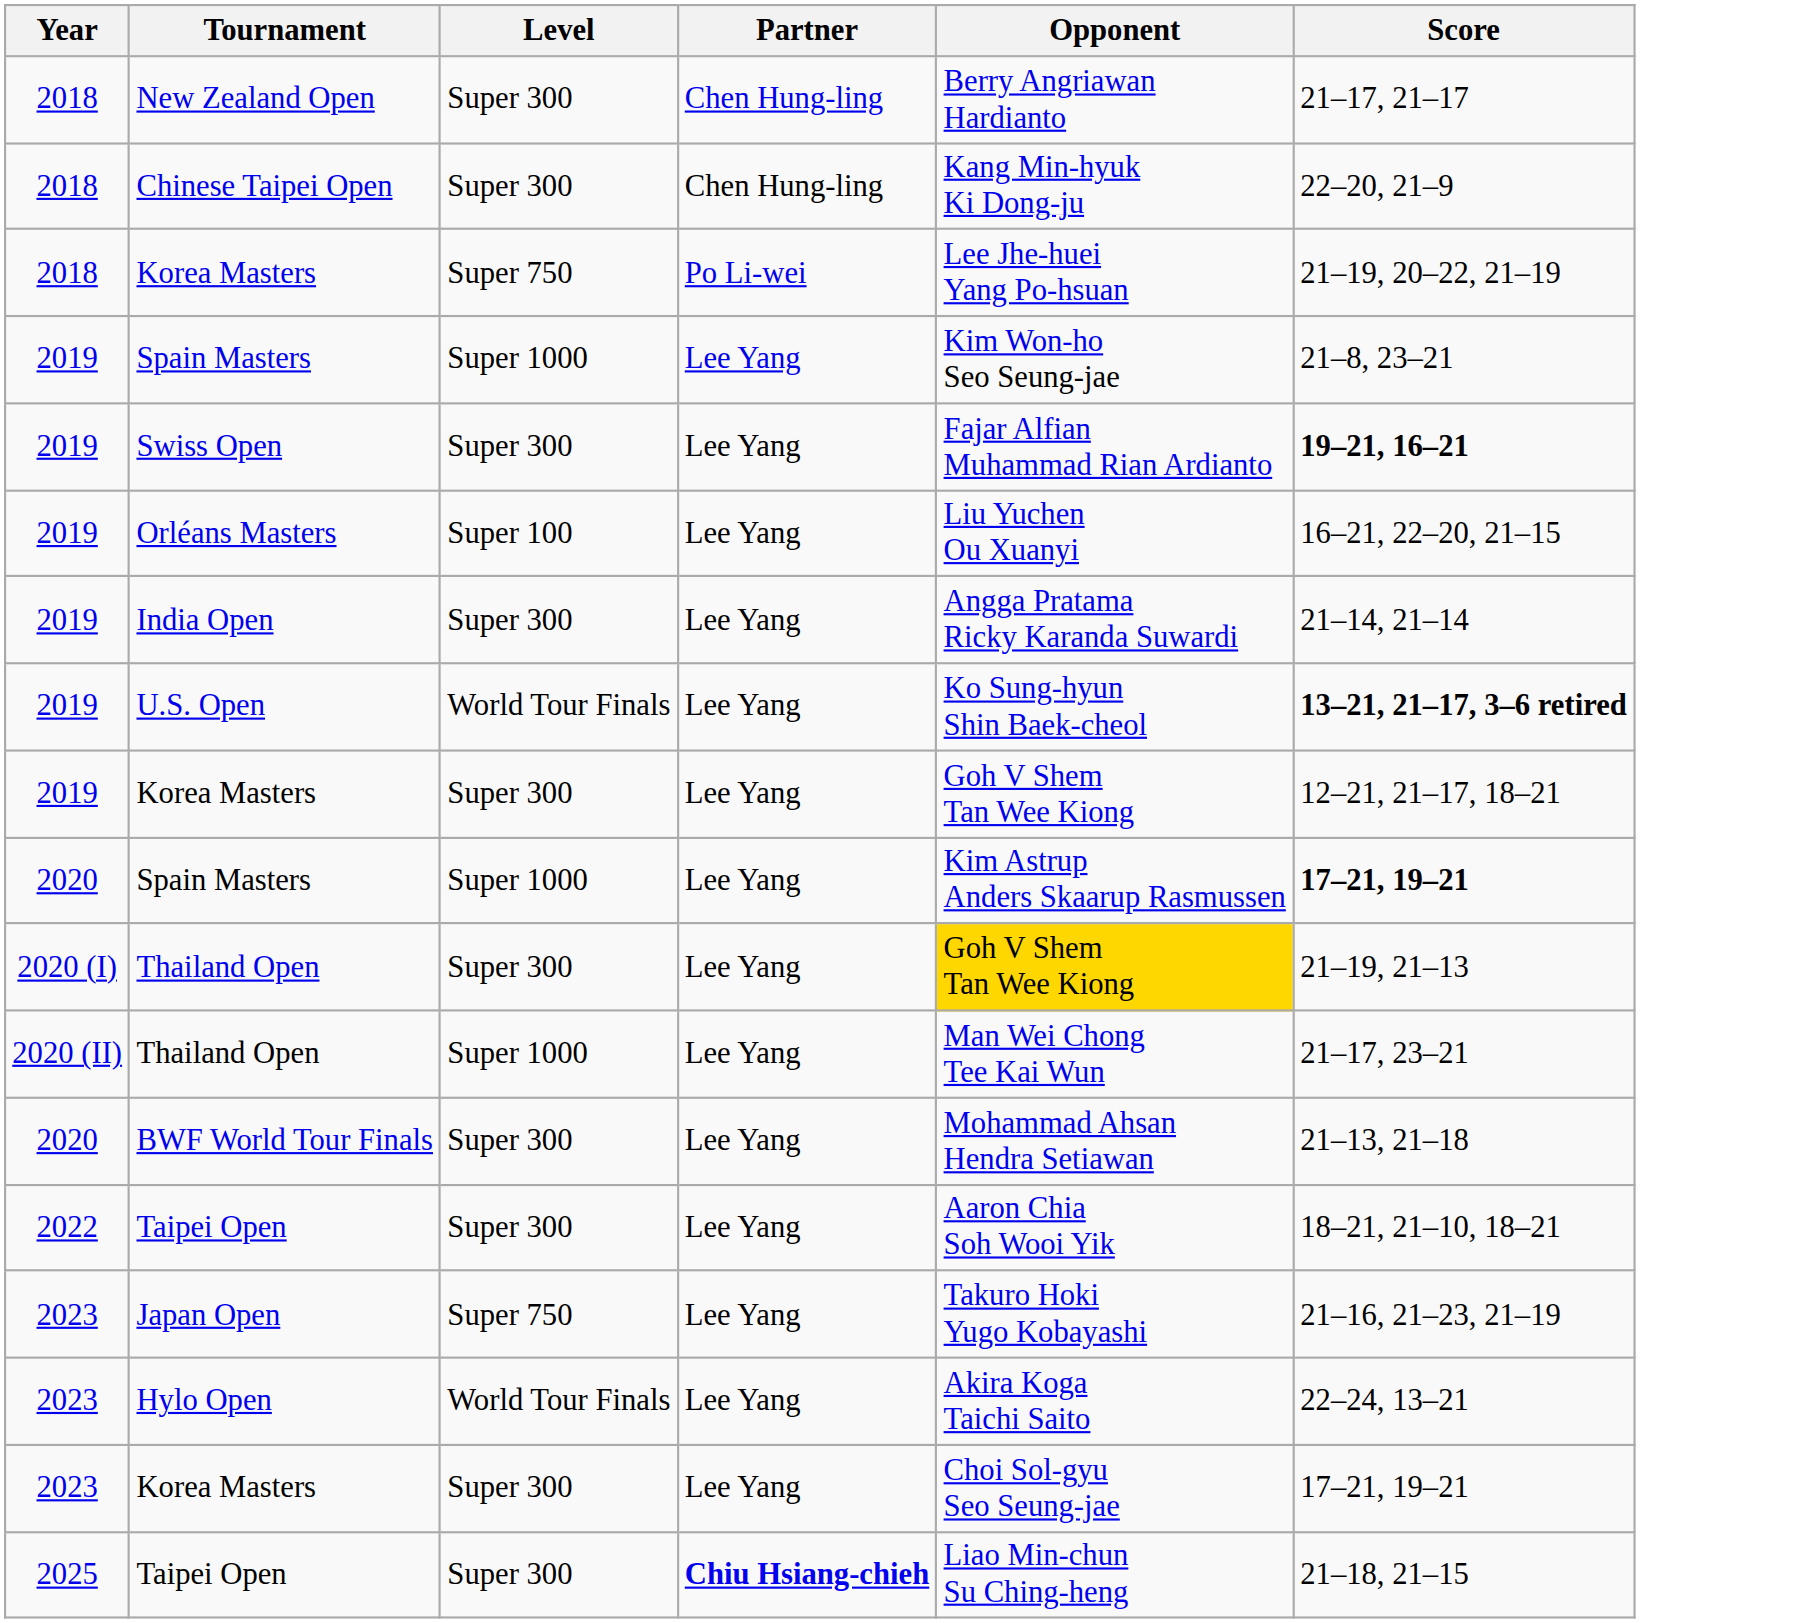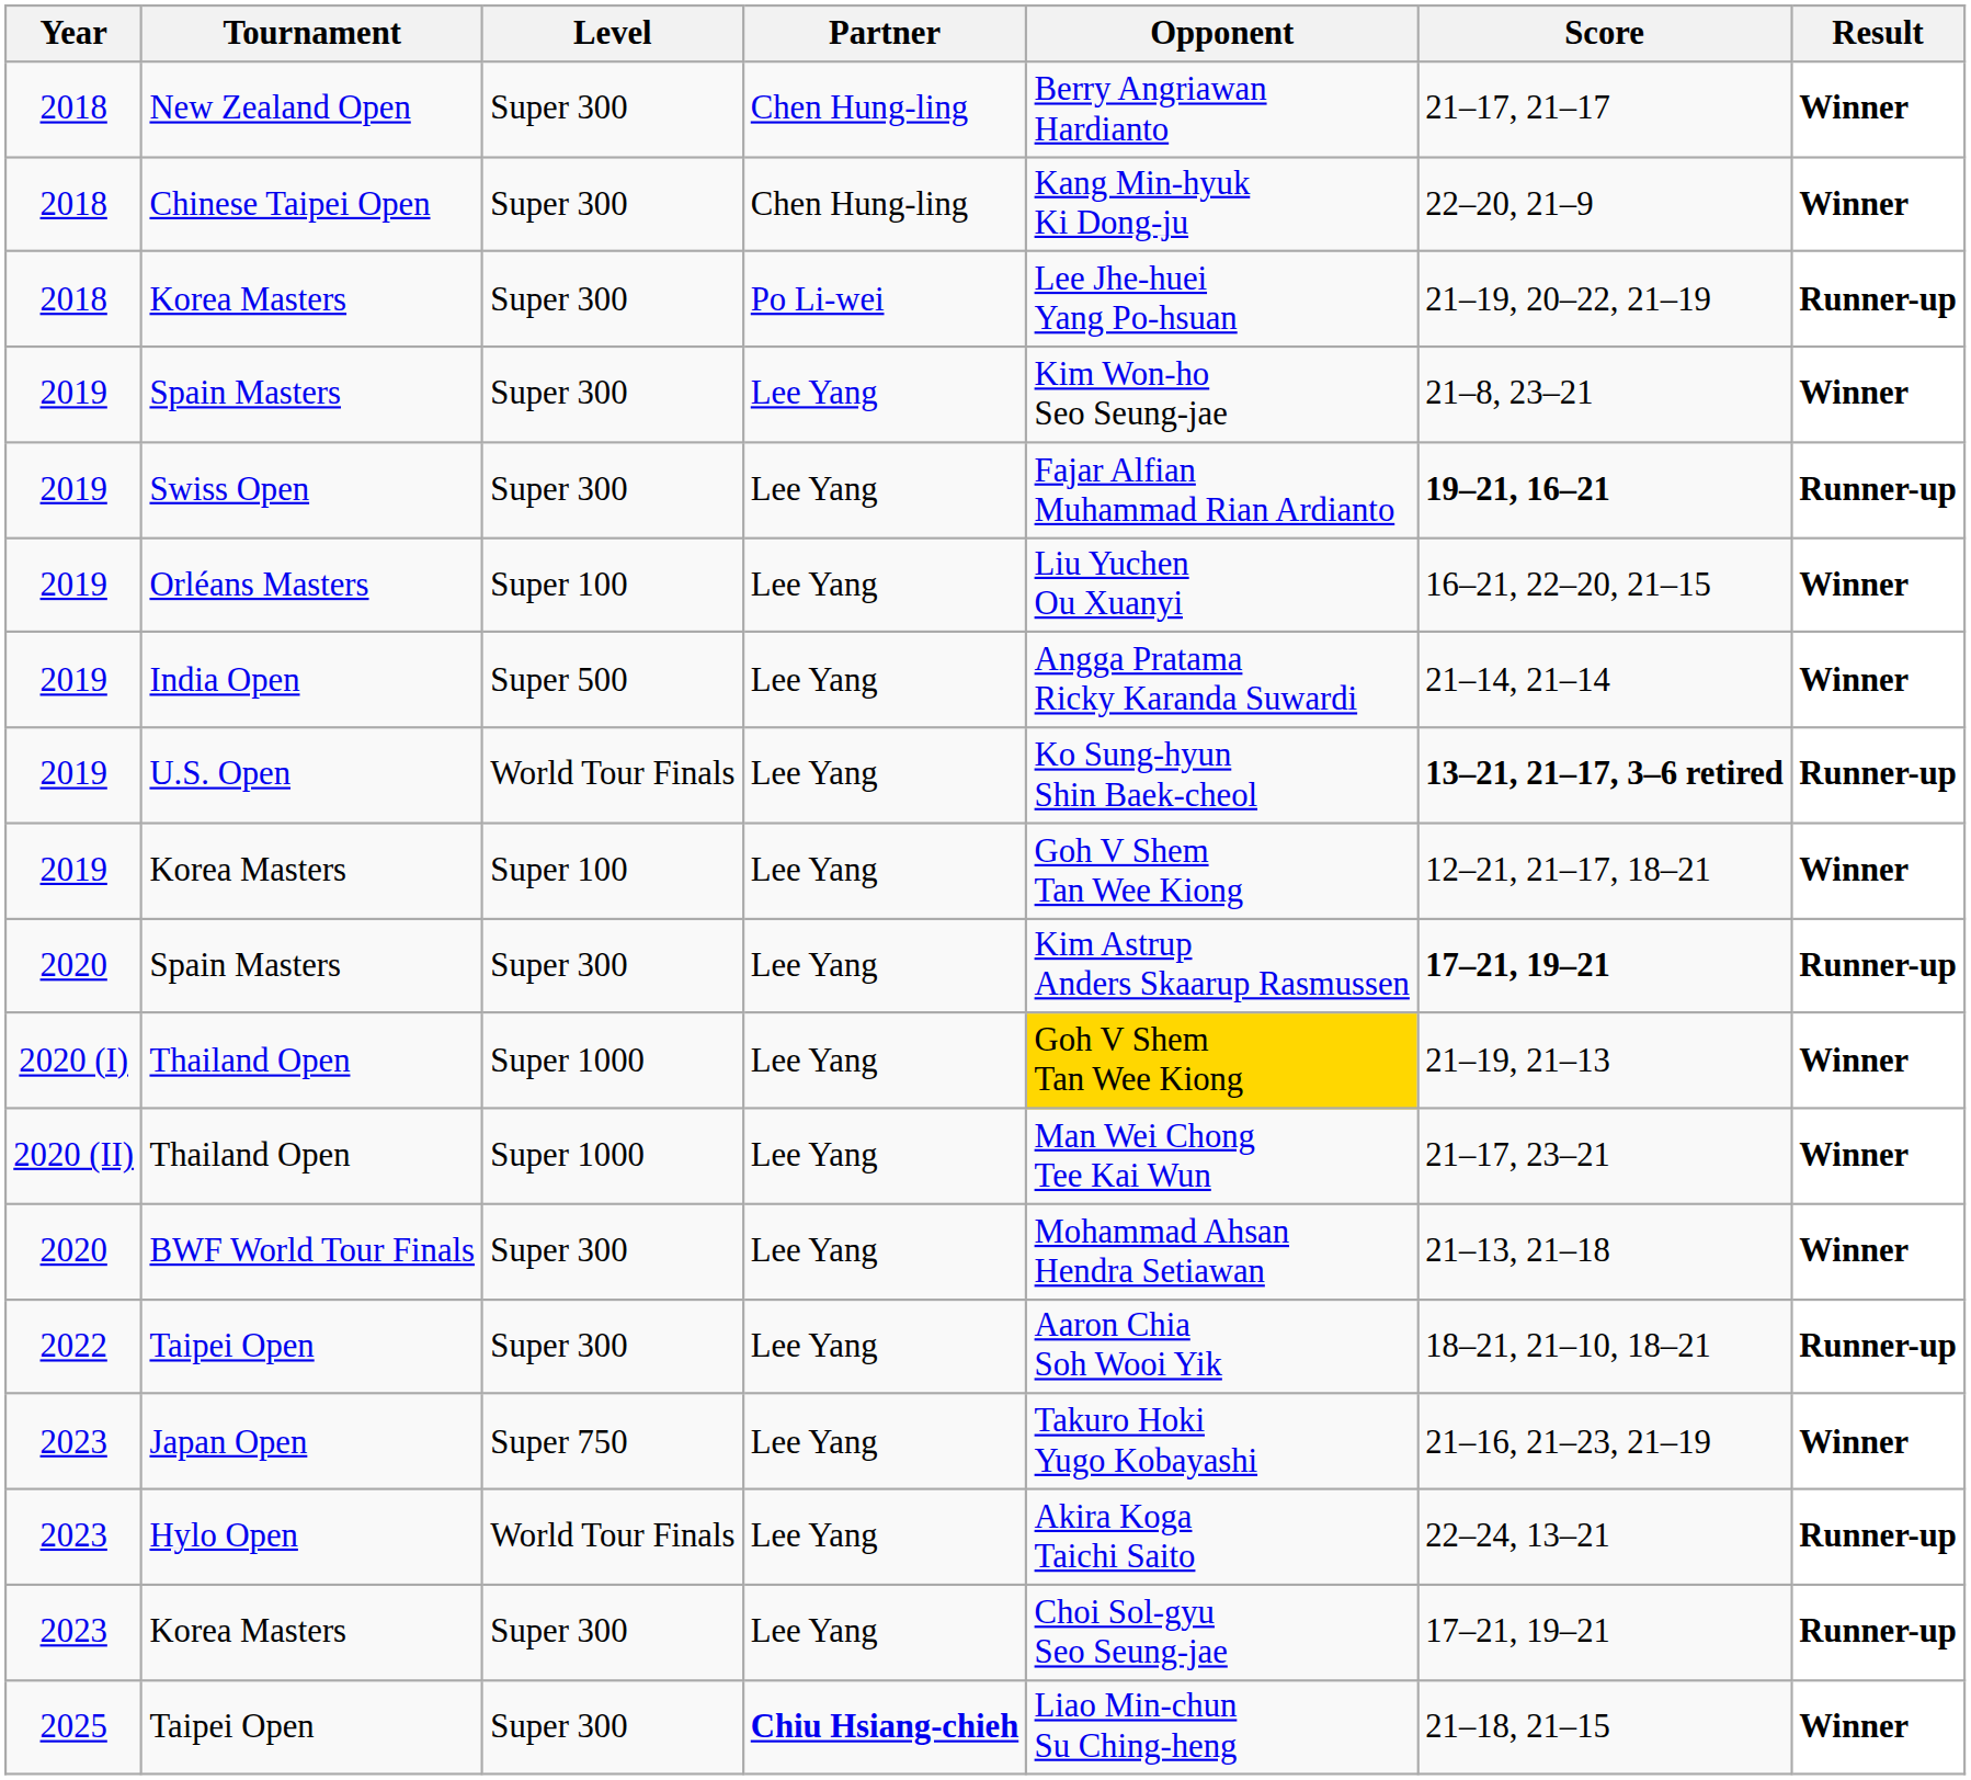 <table class="sortable wikitable" style="font-size: 90%;">
 <tr>
 <th>Year</th>
 <th>Tournament</th>
 <th>Level</th>
 <th>Partner</th>
 <th>Opponent</th>
 <th>Score</th>
+<th>Result</th>
 </tr>
 <tr>
 <td align="center"><a href='#'>2018</a></td>
 <td align="left"><a href='#'>New Zealand Open</a></td>
 <td align="left">Super 300</td>
 <td align="left"> <a href='#'>Chen Hung-ling</a></td>
 <td align="left"> <a href='#'>Berry Angriawan</a><br> <a href='#'>Hardianto</a></td>
 <td align="left">21–17, 21–17</td>
+<td style="text-align:left; background:white"> <strong>Winner</strong></td>
 </tr>
 <tr>
 <td align="center"><a href='#'>2018</a></td>
 <td align="left"><a href='#'>Chinese Taipei Open</a></td>
 <td align="left">Super 300</td>
 <td align="left"> Chen Hung-ling</td>
 <td align="left"> <a href='#'>Kang Min-hyuk</a><br> <a href='#'>Ki Dong-ju</a></td>
 <td align="left">22–20, 21–9</td>
+<td style="text-align:left; background:white"> <strong>Winner</strong></td>
 </tr>
 <tr>
 <td align="center"><a href='#'>2018</a></td>
 <td align="left"><a href='#'>Korea Masters</a></td>
-<td align="left">Super 750</td>
+<td align="left">Super 300</td>
 <td align="left"> <a href='#'>Po Li-wei</a></td>
 <td align="left"> <a href='#'>Lee Jhe-huei</a><br> <a href='#'>Yang Po-hsuan</a></td>
 <td align="left">21–19, 20–22, 21–19</td>
+<td style="text-align:left; background:white"> <strong>Runner-up</strong></td>
 </tr>
 <tr>
 <td align="center"><a href='#'>2019</a></td>
 <td align="left"><a href='#'>Spain Masters</a></td>
-<td align="left">Super 1000</td>
+<td align="left">Super 300</td>
 <td align="left"> <a href='#'>Lee Yang</a></td>
 <td align="left"> <a href='#'>Kim Won-ho</a><br> Seo Seung-jae</td>
 <td align="left">21–8, 23–21</td>
+<td style="text-align:left; background:white"> <strong>Winner</strong></td>
 </tr>
 <tr>
 <td align="center"><a href='#'>2019</a></td>
 <td align="left"><a href='#'>Swiss Open</a></td>
 <td align="left">Super 300</td>
 <td align="left"> Lee Yang</td>
 <td align="left"> <a href='#'>Fajar Alfian</a><br> <a href='#'>Muhammad Rian Ardianto</a></td>
 <td align="left"><strong>19–21, 16–21</strong></td>
+<td style="text-align:left; background:white"> <strong>Runner-up</strong></td>
 </tr>
 <tr>
 <td align="center"><a href='#'>2019</a></td>
 <td align="left"><a href='#'>Orléans Masters</a></td>
 <td align="left">Super 100</td>
 <td align="left"> Lee Yang</td>
 <td align="left"> <a href='#'>Liu Yuchen</a><br> <a href='#'>Ou Xuanyi</a></td>
 <td align="left">16–21, 22–20, 21–15</td>
+<td style="text-align:left; background:white"> <strong>Winner</strong></td>
 </tr>
 <tr>
 <td align="center"><a href='#'>2019</a></td>
 <td align="left"><a href='#'>India Open</a></td>
-<td align="left">Super 300</td>
+<td align="left">Super 500</td>
 <td align="left"> Lee Yang</td>
 <td align="left"> <a href='#'>Angga Pratama</a><br> <a href='#'>Ricky Karanda Suwardi</a></td>
 <td align="left">21–14, 21–14</td>
+<td style="text-align:left; background:white"> <strong>Winner</strong></td>
 </tr>
 <tr>
 <td align="center"><a href='#'>2019</a></td>
 <td align="left"><a href='#'>U.S. Open</a></td>
 <td align="left">World Tour Finals</td>
 <td align="left"> Lee Yang</td>
 <td align="left"> <a href='#'>Ko Sung-hyun</a><br> <a href='#'>Shin Baek-cheol</a></td>
 <td align="left"><strong>13–21, 21–17, 3–6 retired</strong></td>
+<td style="text-align:left; background:white"> <strong>Runner-up</strong></td>
 </tr>
 <tr>
 <td align="center"><a href='#'>2019</a></td>
 <td align="left">Korea Masters</td>
-<td align="left">Super 300</td>
+<td align="left">Super 100</td>
 <td align="left"> Lee Yang</td>
 <td align="left"> <a href='#'>Goh V Shem</a><br> <a href='#'>Tan Wee Kiong</a></td>
 <td align="left">12–21, 21–17, 18–21</td>
+<td style="text-align:left; background:white"> <strong>Winner</strong></td>
 </tr>
 <tr>
 <td align="center"><a href='#'>2020</a></td>
 <td align="left">Spain Masters</td>
-<td align="left">Super 1000</td>
+<td align="left">Super 300</td>
 <td align="left"> Lee Yang</td>
 <td align="left"> <a href='#'>Kim Astrup</a><br> <a href='#'>Anders Skaarup Rasmussen</a></td>
 <td align="left"><strong>17–21, 19–21</strong></td>
+<td style="text-align:left; background:white"> <strong>Runner-up</strong></td>
 </tr>
 <tr>
 <td align="center"><a href='#'>2020 (I)</a></td>
 <td align="left"><a href='#'>Thailand Open</a></td>
-<td align="left">Super 300</td>
+<td align="left">Super 1000</td>
 <td align="left"> Lee Yang</td>
 <td align="left" style="background: gold;"> Goh V Shem<br> Tan Wee Kiong</td>
 <td align="left">21–19, 21–13</td>
+<td style="text-align:left; background:white"> <strong>Winner</strong></td>
 </tr>
 <tr>
 <td align="center"><a href='#'>2020 (II)</a></td>
 <td align="left">Thailand Open</td>
 <td align="left">Super 1000</td>
 <td align="left"> Lee Yang</td>
 <td align="left"> <a href='#'>Man Wei Chong</a><br> <a href='#'>Tee Kai Wun</a></td>
 <td align="left">21–17, 23–21</td>
+<td style="text-align:left; background:white"> <strong>Winner</strong></td>
 </tr>
 <tr>
 <td align="center"><a href='#'>2020</a></td>
 <td align="left"><a href='#'>BWF World Tour Finals</a></td>
 <td align="left">Super 300</td>
 <td align="left"> Lee Yang</td>
 <td align="left"> <a href='#'>Mohammad Ahsan</a><br> <a href='#'>Hendra Setiawan</a></td>
 <td align="left">21–13, 21–18</td>
+<td style="text-align:left; background:white"> <strong>Winner</strong></td>
 </tr>
 <tr>
 <td align="center"><a href='#'>2022</a></td>
 <td align="left"><a href='#'>Taipei Open</a></td>
 <td align="left">Super 300</td>
 <td align="left"> Lee Yang</td>
 <td align="left"> <a href='#'>Aaron Chia</a><br> <a href='#'>Soh Wooi Yik</a></td>
 <td align="left">18–21, 21–10, 18–21</td>
+<td style="text-align:left; background:white"> <strong>Runner-up</strong></td>
 </tr>
 <tr>
 <td align="center"><a href='#'>2023</a></td>
 <td align="left"><a href='#'>Japan Open</a></td>
 <td align="left">Super 750</td>
 <td align="left"> Lee Yang</td>
 <td align="left"> <a href='#'>Takuro Hoki</a><br> <a href='#'>Yugo Kobayashi</a></td>
 <td align="left">21–16, 21–23, 21–19</td>
+<td style="text-align:left; background:white"> <strong>Winner</strong></td>
 </tr>
 <tr>
 <td align="center"><a href='#'>2023</a></td>
 <td align="left"><a href='#'>Hylo Open</a></td>
 <td align="left">World Tour Finals</td>
 <td align="left"> Lee Yang</td>
 <td align="left"> <a href='#'>Akira Koga</a><br> <a href='#'>Taichi Saito</a></td>
 <td align="left">22–24, 13–21</td>
+<td style="text-align:left; background:white"> <strong>Runner-up</strong></td>
 </tr>
 <tr>
 <td align="center"><a href='#'>2023</a></td>
 <td align="left">Korea Masters</td>
 <td align="left">Super 300</td>
 <td align="left"> Lee Yang</td>
 <td align="left"> <a href='#'>Choi Sol-gyu</a><br> <a href='#'>Seo Seung-jae</a></td>
 <td align="left">17–21, 19–21</td>
+<td style="text-align:left; background:white"> <strong>Runner-up</strong></td>
 </tr>
 <tr>
 <td align="center"><a href='#'>2025</a></td>
 <td align="left">Taipei Open</td>
 <td align="left">Super 300</td>
 <td align="left"><strong> <a href='#'>Chiu Hsiang-chieh</a></strong></td>
 <td align="left"> <a href='#'>Liao Min-chun</a><br> <a href='#'>Su Ching-heng</a></td>
 <td align="left">21–18, 21–15</td>
+<td style="text-align:left; background: white"> <strong>Winner</strong></td>
 </tr>
 </table>
